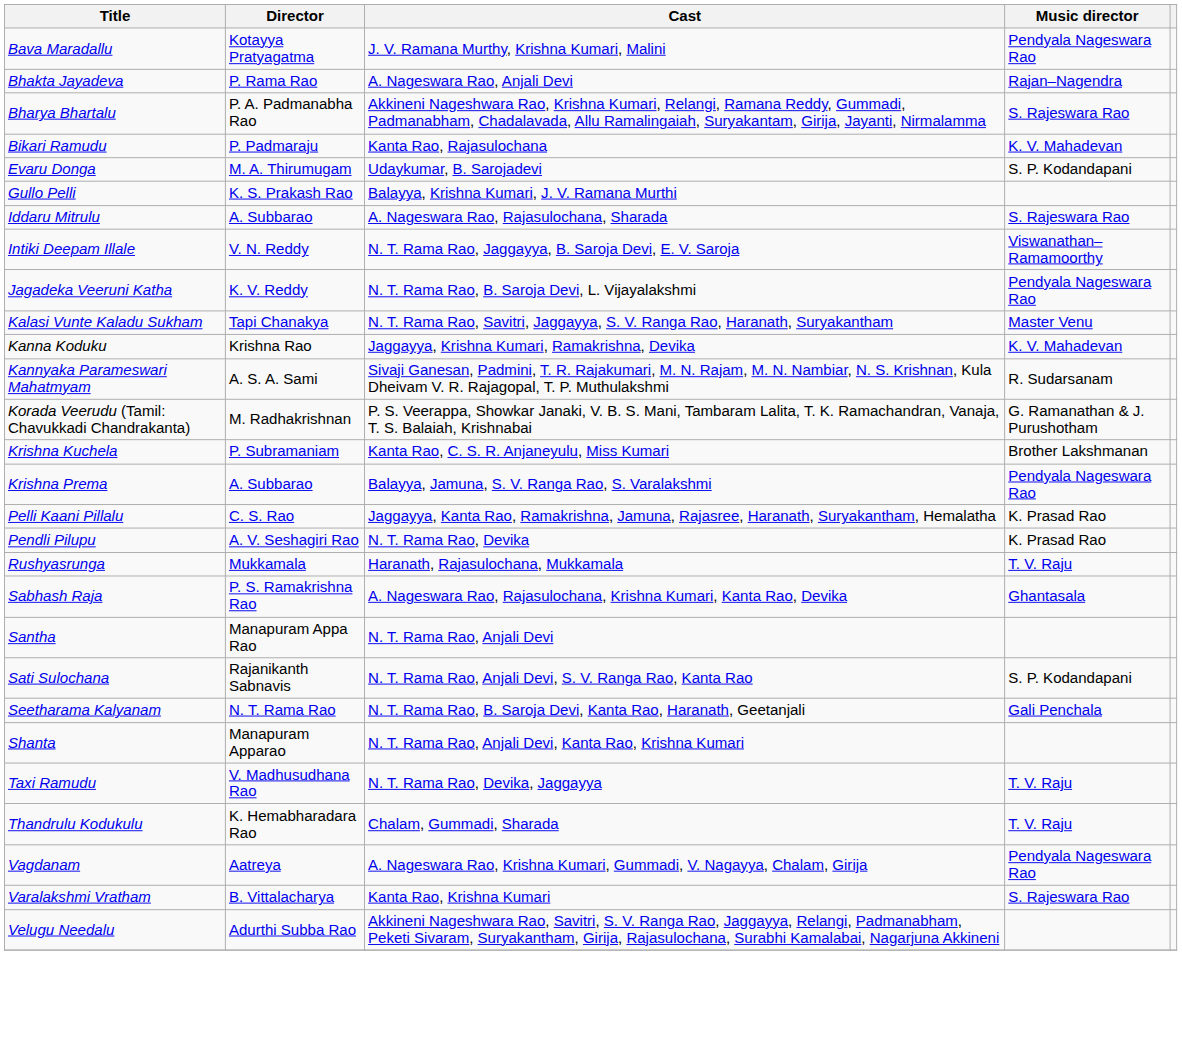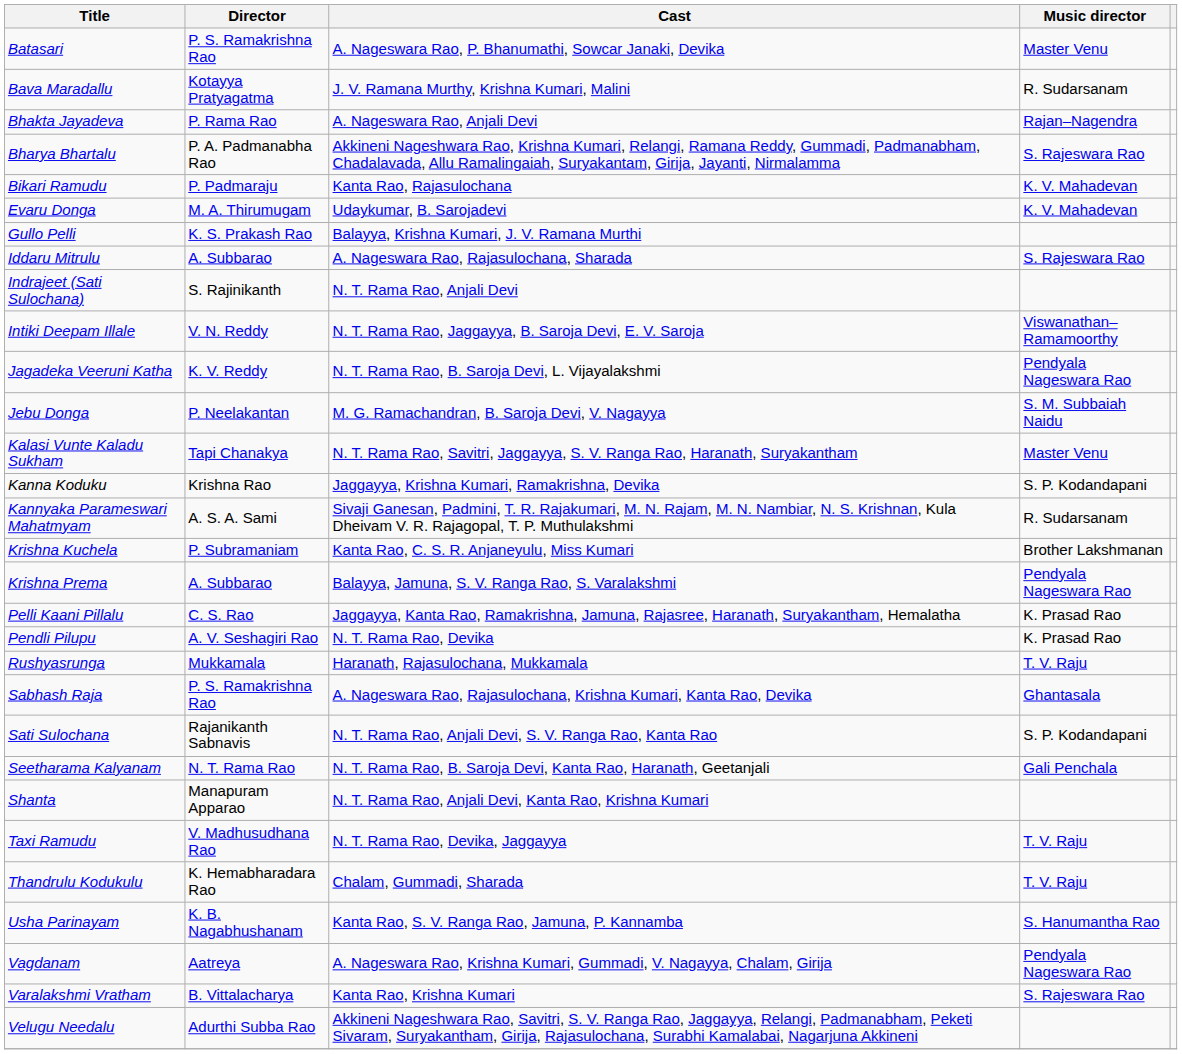 <table class="wikitable">
 <tr>
 <th>Title</th>
 <th>Director</th>
 <th>Cast</th>
 <th>Music director</th>
 <th></th>
 </tr>
 <tr>
+<td><em><a href='#'>Batasari</a></em></td>
+<td><a href='#'>P. S. Ramakrishna Rao</a></td>
+<td><a href='#'>A. Nageswara Rao</a>, <a href='#'>P. Bhanumathi</a>, <a href='#'>Sowcar Janaki</a>, <a href='#'>Devika</a></td>
+<td><a href='#'>Master Venu</a></td>
+<td></td>
+</tr>
+<tr>
 <td><em><a href='#'>Bava Maradallu</a></em></td>
 <td><a href='#'>Kotayya Pratyagatma</a></td>
 <td><a href='#'>J. V. Ramana Murthy</a>, <a href='#'>Krishna Kumari</a>, <a href='#'>Malini</a></td>
-<td><a href='#'>Pendyala Nageswara Rao</a></td>
+<td>R. Sudarsanam</td>
 <td></td>
 </tr>
 <tr>
 <td><em><a href='#'>Bhakta Jayadeva</a></em></td>
 <td><a href='#'>P. Rama Rao</a></td>
 <td><a href='#'>A. Nageswara Rao</a>, <a href='#'>Anjali Devi</a></td>
 <td><a href='#'>Rajan–Nagendra</a></td>
 <td></td>
 </tr>
 <tr>
 <td><em><a href='#'>Bharya Bhartalu</a></em></td>
 <td>P. A. Padmanabha Rao</td>
 <td><a href='#'>Akkineni Nageshwara Rao</a>, <a href='#'>Krishna Kumari</a>, <a href='#'>Relangi</a>, <a href='#'>Ramana Reddy</a>, <a href='#'>Gummadi</a>, <a href='#'>Padmanabham</a>, <a href='#'>Chadalavada</a>, <a href='#'>Allu Ramalingaiah</a>, <a href='#'>Suryakantam</a>, <a href='#'>Girija</a>, <a href='#'>Jayanti</a>, <a href='#'>Nirmalamma</a></td>
 <td><a href='#'>S. Rajeswara Rao</a></td>
 <td></td>
 </tr>
 <tr>
 <td><em><a href='#'>Bikari Ramudu</a></em></td>
 <td><a href='#'>P. Padmaraju</a></td>
 <td><a href='#'>Kanta Rao</a>, <a href='#'>Rajasulochana</a></td>
 <td><a href='#'>K. V. Mahadevan</a></td>
 <td></td>
 </tr>
 <tr>
 <td><em><a href='#'>Evaru Donga</a></em></td>
 <td><a href='#'>M. A. Thirumugam</a></td>
 <td><a href='#'>Udaykumar</a>, <a href='#'>B. Sarojadevi</a></td>
-<td>S. P. Kodandapani</td>
+<td><a href='#'>K. V. Mahadevan</a></td>
 <td></td>
 </tr>
 <tr>
 <td><em><a href='#'>Gullo Pelli</a></em></td>
 <td><a href='#'>K. S. Prakash Rao</a></td>
 <td><a href='#'>Balayya</a>, <a href='#'>Krishna Kumari</a>, <a href='#'>J. V. Ramana Murthi</a></td>
 <td></td>
 <td></td>
 </tr>
 <tr>
 <td><em><a href='#'>Iddaru Mitrulu</a></em></td>
 <td><a href='#'>A. Subbarao</a></td>
 <td><a href='#'>A. Nageswara Rao</a>, <a href='#'>Rajasulochana</a>, <a href='#'>Sharada</a></td>
 <td><a href='#'>S. Rajeswara Rao</a></td>
 <td></td>
 </tr>
 <tr>
+<td><em><a href='#'>Indrajeet (Sati Sulochana)</a></em></td>
+<td>S. Rajinikanth</td>
+<td><a href='#'>N. T. Rama Rao</a>, <a href='#'>Anjali Devi</a></td>
+<td></td>
+<td></td>
+</tr>
+<tr>
 <td><em><a href='#'>Intiki Deepam Illale</a></em></td>
 <td><a href='#'>V. N. Reddy</a></td>
 <td><a href='#'>N. T. Rama Rao</a>, <a href='#'>Jaggayya</a>, <a href='#'>B. Saroja Devi</a>, <a href='#'>E. V. Saroja</a></td>
 <td><a href='#'>Viswanathan–Ramamoorthy</a></td>
 <td></td>
 </tr>
 <tr>
 <td><em><a href='#'>Jagadeka Veeruni Katha</a></em></td>
 <td><a href='#'>K. V. Reddy</a></td>
 <td><a href='#'>N. T. Rama Rao</a>, <a href='#'>B. Saroja Devi</a>, L. Vijayalakshmi</td>
 <td><a href='#'>Pendyala Nageswara Rao</a></td>
 <td></td>
 </tr>
 <tr>
+<td><em><a href='#'>Jebu Donga</a></em></td>
+<td><a href='#'>P. Neelakantan</a></td>
+<td><a href='#'>M. G. Ramachandran</a>, <a href='#'>B. Saroja Devi</a>, <a href='#'>V. Nagayya</a></td>
+<td><a href='#'>S. M. Subbaiah Naidu</a></td>
+<td></td>
+</tr>
+<tr>
 <td><em><a href='#'>Kalasi Vunte Kaladu Sukham</a></em></td>
 <td><a href='#'>Tapi Chanakya</a></td>
 <td><a href='#'>N. T. Rama Rao</a>, <a href='#'>Savitri</a>, <a href='#'>Jaggayya</a>, <a href='#'>S. V. Ranga Rao</a>, <a href='#'>Haranath</a>, <a href='#'>Suryakantham</a></td>
 <td><a href='#'>Master Venu</a></td>
 <td></td>
 </tr>
 <tr>
 <td><em>Kanna Koduku</em></td>
 <td>Krishna Rao</td>
 <td><a href='#'>Jaggayya</a>, <a href='#'>Krishna Kumari</a>, <a href='#'>Ramakrishna</a>, <a href='#'>Devika</a></td>
-<td><a href='#'>K. V. Mahadevan</a></td>
+<td>S. P. Kodandapani</td>
 <td></td>
 </tr>
 <tr>
 <td><em><a href='#'>Kannyaka Parameswari Mahatmyam</a></em></td>
 <td>A. S. A. Sami</td>
 <td><a href='#'>Sivaji Ganesan</a>, <a href='#'>Padmini</a>, <a href='#'>T. R. Rajakumari</a>, <a href='#'>M. N. Rajam</a>, <a href='#'>M. N. Nambiar</a>, <a href='#'>N. S. Krishnan</a>, Kula Dheivam V. R. Rajagopal, T. P. Muthulakshmi</td>
 <td>R. Sudarsanam</td>
-<td></td>
-</tr>
-<tr>
-<td><em>Korada Veerudu</em> (Tamil: Chavukkadi Chandrakanta)</td>
-<td>M. Radhakrishnan</td>
-<td>P. S. Veerappa, Showkar Janaki, V. B. S. Mani, Tambaram Lalita, T. K. Ramachandran, Vanaja, T. S. Balaiah, Krishnabai</td>
-<td>G. Ramanathan &  J. Purushotham</td>
 <td></td>
 </tr>
 <tr>
 <td><em><a href='#'>Krishna Kuchela</a></em></td>
 <td><a href='#'>P. Subramaniam</a></td>
 <td><a href='#'>Kanta Rao</a>, <a href='#'>C. S. R. Anjaneyulu</a>, <a href='#'>Miss Kumari</a></td>
 <td>Brother Lakshmanan</td>
 <td></td>
 </tr>
 <tr>
 <td><em><a href='#'>Krishna Prema</a></em></td>
 <td><a href='#'>A. Subbarao</a></td>
 <td><a href='#'>Balayya</a>, <a href='#'>Jamuna</a>, <a href='#'>S. V. Ranga Rao</a>, <a href='#'>S. Varalakshmi</a></td>
 <td><a href='#'>Pendyala Nageswara Rao</a></td>
 <td></td>
 </tr>
 <tr>
 <td><em><a href='#'>Pelli Kaani Pillalu</a></em></td>
 <td><a href='#'>C. S. Rao</a></td>
 <td><a href='#'>Jaggayya</a>, <a href='#'>Kanta Rao</a>, <a href='#'>Ramakrishna</a>, <a href='#'>Jamuna</a>, <a href='#'>Rajasree</a>, <a href='#'>Haranath</a>, <a href='#'>Suryakantham</a>, Hemalatha</td>
 <td>K. Prasad Rao</td>
 <td></td>
 </tr>
 <tr>
 <td><em><a href='#'>Pendli Pilupu</a></em></td>
 <td><a href='#'>A. V. Seshagiri Rao</a></td>
 <td><a href='#'>N. T. Rama Rao</a>, <a href='#'>Devika</a></td>
 <td>K. Prasad Rao</td>
 <td></td>
 </tr>
 <tr>
 <td><em><a href='#'>Rushyasrunga</a></em></td>
 <td><a href='#'>Mukkamala</a></td>
 <td><a href='#'>Haranath</a>, <a href='#'>Rajasulochana</a>, <a href='#'>Mukkamala</a></td>
 <td><a href='#'>T. V. Raju</a></td>
 <td></td>
 </tr>
 <tr>
 <td><em><a href='#'>Sabhash Raja</a></em></td>
 <td><a href='#'>P. S. Ramakrishna Rao</a></td>
 <td><a href='#'>A. Nageswara Rao</a>, <a href='#'>Rajasulochana</a>, <a href='#'>Krishna Kumari</a>, <a href='#'>Kanta Rao</a>, <a href='#'>Devika</a></td>
 <td><a href='#'>Ghantasala</a></td>
 <td></td>
 </tr>
 <tr>
-<td><em><a href='#'>Santha</a></em></td>
-<td>Manapuram Appa Rao</td>
-<td><a href='#'>N. T. Rama Rao</a>, <a href='#'>Anjali Devi</a></td>
-<td></td>
-<td></td>
-</tr>
-<tr>
 <td><em><a href='#'>Sati Sulochana</a></em></td>
 <td>Rajanikanth Sabnavis</td>
 <td><a href='#'>N. T. Rama Rao</a>, <a href='#'>Anjali Devi</a>, <a href='#'>S. V. Ranga Rao</a>, <a href='#'>Kanta Rao</a></td>
 <td>S. P. Kodandapani</td>
 <td></td>
 </tr>
 <tr>
 <td><em><a href='#'>Seetharama Kalyanam</a></em></td>
 <td><a href='#'>N. T. Rama Rao</a></td>
 <td><a href='#'>N. T. Rama Rao</a>, <a href='#'>B. Saroja Devi</a>, <a href='#'>Kanta Rao</a>, <a href='#'>Haranath</a>, Geetanjali</td>
 <td><a href='#'>Gali Penchala</a></td>
 <td></td>
 </tr>
 <tr>
 <td><em><a href='#'>Shanta</a></em></td>
 <td>Manapuram Apparao</td>
 <td><a href='#'>N. T. Rama Rao</a>, <a href='#'>Anjali Devi</a>, <a href='#'>Kanta Rao</a>, <a href='#'>Krishna Kumari</a></td>
 <td></td>
 <td></td>
 </tr>
 <tr>
 <td><em><a href='#'>Taxi Ramudu</a></em></td>
 <td><a href='#'>V. Madhusudhana Rao</a></td>
 <td><a href='#'>N. T. Rama Rao</a>, <a href='#'>Devika</a>, <a href='#'>Jaggayya</a></td>
 <td><a href='#'>T. V. Raju</a></td>
 <td></td>
 </tr>
 <tr>
 <td><em><a href='#'>Thandrulu Kodukulu</a></em></td>
 <td>K. Hemabharadara Rao</td>
 <td><a href='#'>Chalam</a>, <a href='#'>Gummadi</a>, <a href='#'>Sharada</a></td>
 <td><a href='#'>T. V. Raju</a></td>
 <td></td>
 </tr>
 <tr>
+<td><em><a href='#'>Usha Parinayam</a></em></td>
+<td><a href='#'>K. B. Nagabhushanam</a></td>
+<td><a href='#'>Kanta Rao</a>, <a href='#'>S. V. Ranga Rao</a>, <a href='#'>Jamuna</a>, <a href='#'>P. Kannamba</a></td>
+<td><a href='#'>S. Hanumantha Rao</a></td>
+<td></td>
+</tr>
+<tr>
 <td><em><a href='#'>Vagdanam</a></em></td>
 <td><a href='#'>Aatreya</a></td>
 <td><a href='#'>A. Nageswara Rao</a>, <a href='#'>Krishna Kumari</a>, <a href='#'>Gummadi</a>, <a href='#'>V. Nagayya</a>, <a href='#'>Chalam</a>, <a href='#'>Girija</a></td>
 <td><a href='#'>Pendyala Nageswara Rao</a></td>
 <td></td>
 </tr>
 <tr>
 <td><em><a href='#'>Varalakshmi Vratham</a></em></td>
 <td><a href='#'>B. Vittalacharya</a></td>
 <td><a href='#'>Kanta Rao</a>, <a href='#'>Krishna Kumari</a></td>
 <td><a href='#'>S. Rajeswara Rao</a></td>
 <td></td>
 </tr>
 <tr>
 <td><em><a href='#'>Velugu Needalu</a></em></td>
 <td><a href='#'>Adurthi Subba Rao</a></td>
 <td><a href='#'>Akkineni Nageshwara Rao</a>, <a href='#'>Savitri</a>, <a href='#'>S. V. Ranga Rao</a>, <a href='#'>Jaggayya</a>, <a href='#'>Relangi</a>, <a href='#'>Padmanabham</a>, <a href='#'>Peketi Sivaram</a>, <a href='#'>Suryakantham</a>, <a href='#'>Girija</a>, <a href='#'>Rajasulochana</a>, <a href='#'>Surabhi Kamalabai</a>, <a href='#'>Nagarjuna Akkineni</a></td>
 <td></td>
 <td></td>
 </tr>
 <tr>
 </tr>
 </table>
